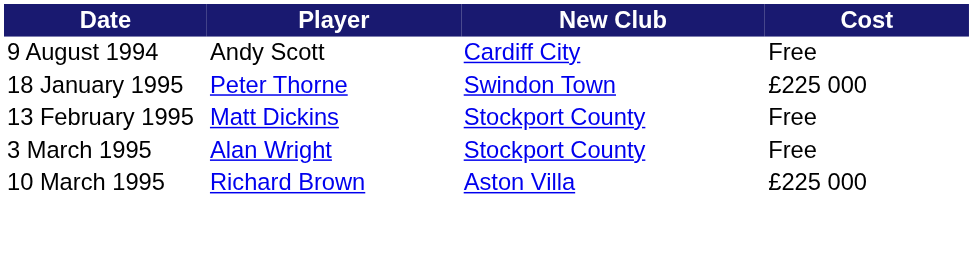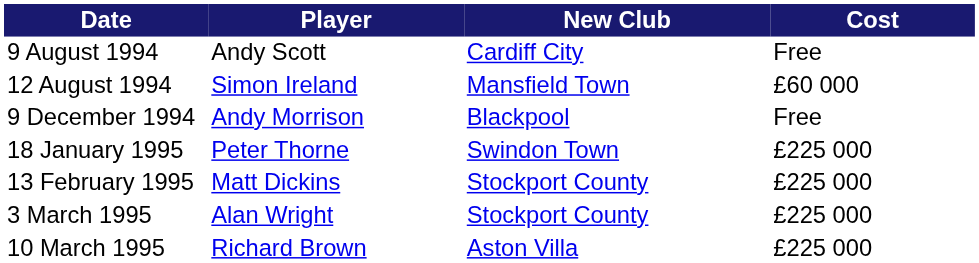 <table border="0" cellspacing="0" cellpadding="2">
 <tr style="background:#191970; color:white;">
 <th width=20%>Date</th>
 <th width=25%>Player</th>
 <th width=30%>New Club</th>
 <th width=20%>Cost</th>
 </tr>
 <tr>
 <td>9 August 1994</td>
 <td> Andy Scott</td>
 <td> <a href='#'>Cardiff City</a></td>
 <td>Free</td>
 </tr>
 <tr>
+<td>12 August 1994</td>
+<td> <a href='#'>Simon Ireland</a></td>
+<td> <a href='#'>Mansfield Town</a></td>
+<td>£60 000</td>
+</tr>
+<tr>
+<td>9 December 1994</td>
+<td> <a href='#'>Andy Morrison</a></td>
+<td> <a href='#'>Blackpool</a></td>
+<td>Free</td>
+</tr>
+<tr>
 <td>18 January 1995</td>
 <td> <a href='#'>Peter Thorne</a></td>
 <td> <a href='#'>Swindon Town</a></td>
 <td>£225 000</td>
 </tr>
 <tr>
 <td>13 February 1995</td>
 <td> <a href='#'>Matt Dickins</a></td>
 <td> <a href='#'>Stockport County</a></td>
-<td>Free</td>
+<td>£225 000</td>
 </tr>
 <tr>
 <td>3 March 1995</td>
 <td> <a href='#'>Alan Wright</a></td>
 <td> <a href='#'>Stockport County</a></td>
-<td>Free</td>
+<td>£225 000</td>
 </tr>
 <tr>
 <td>10 March 1995</td>
 <td> <a href='#'>Richard Brown</a></td>
 <td> <a href='#'>Aston Villa</a></td>
 <td>£225 000</td>
 </tr>
 <tr>
 </tr>
 </table>
